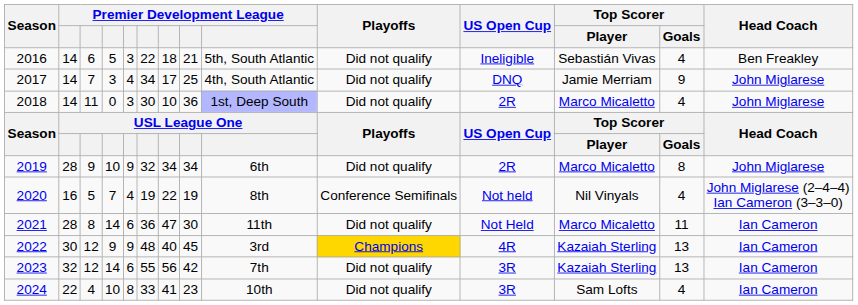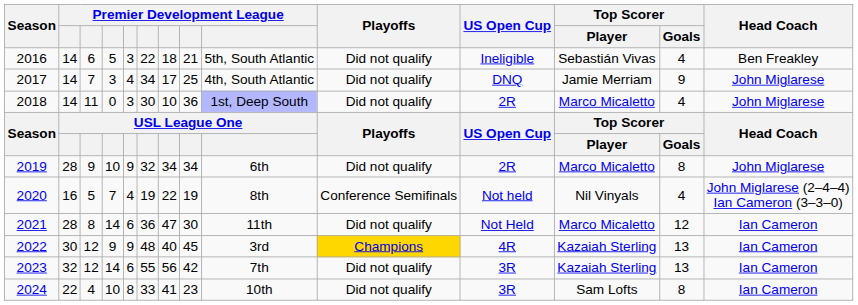 <table class="wikitable" style="text-align: center">
 <tr>
 <th scope="col" rowspan="2">Season</th>
 <th colspan=8 class="unsortable"><a href='#'>Premier Development League</a></th>
 <th scope="col" rowspan="2" class="unsortable">Playoffs</th>
 <th scope="col" rowspan="2" class="unsortable"><a href='#'>US Open Cup</a></th>
 <th scope="col" colspan="2" class="unsortable">Top Scorer </th>
 <th scope="col" rowspan="2" class="unsortable">Head Coach</th>
 </tr>
 <tr>
 <th></th>
 <th></th>
 <th></th>
 <th></th>
 <th></th>
 <th></th>
 <th></th>
 <th></th>
 <th class="unsortable">Player</th>
 <th class="unsortable">Goals</th>
 </tr>
 <tr>
 <td>2016</td>
 <td>14</td>
 <td>6</td>
 <td>5</td>
 <td>3</td>
 <td>22</td>
 <td>18</td>
 <td>21</td>
 <td>5th, South Atlantic</td>
 <td>Did not qualify</td>
 <td><a href='#'>Ineligible</a></td>
 <td> Sebastián Vivas</td>
 <td>4</td>
 <td> Ben Freakley</td>
 </tr>
 <tr>
 <td>2017</td>
 <td>14</td>
 <td>7</td>
 <td>3</td>
 <td>4</td>
 <td>34</td>
 <td>17</td>
 <td>25</td>
 <td>4th, South Atlantic</td>
 <td>Did not qualify</td>
 <td><a href='#'>DNQ</a></td>
 <td> Jamie Merriam</td>
 <td>9</td>
 <td> <a href='#'>John Miglarese</a></td>
 </tr>
 <tr>
 <td>2018</td>
 <td>14</td>
 <td>11</td>
 <td>0</td>
 <td>3</td>
 <td>30</td>
 <td>10</td>
 <td>36</td>
 <td bgcolor="#b3b7ff">1st, Deep South</td>
 <td>Did not qualify</td>
 <td><a href='#'>2R</a></td>
 <td> <a href='#'>Marco Micaletto</a></td>
 <td>4</td>
 <td> <a href='#'>John Miglarese</a></td>
 </tr>
 <tr>
 <th scope="col" rowspan="2">Season</th>
 <th colspan=8 class="unsortable"><a href='#'>USL League One</a></th>
 <th scope="col" rowspan="2" class="unsortable">Playoffs</th>
 <th scope="col" rowspan="2" class="unsortable"><a href='#'>US Open Cup</a></th>
 <th scope="col" colspan="2" class="unsortable">Top Scorer </th>
 <th scope="col" rowspan="2" class="unsortable">Head Coach</th>
 </tr>
 <tr>
 <th></th>
 <th></th>
 <th></th>
 <th></th>
 <th></th>
 <th></th>
 <th></th>
 <th></th>
 <th class="unsortable">Player</th>
 <th class="unsortable">Goals</th>
 </tr>
 <tr>
 <td><a href='#'>2019</a></td>
 <td>28</td>
 <td>9</td>
 <td>10</td>
 <td>9</td>
 <td>32</td>
 <td>34</td>
 <td>34</td>
 <td>6th</td>
 <td>Did not qualify</td>
 <td><a href='#'>2R</a></td>
 <td> <a href='#'>Marco Micaletto</a></td>
 <td>8</td>
 <td> <a href='#'>John Miglarese</a></td>
 </tr>
 <tr>
 <td><a href='#'>2020</a></td>
 <td>16</td>
 <td>5</td>
 <td>7</td>
 <td>4</td>
 <td>19</td>
 <td>22</td>
 <td>19</td>
 <td>8th</td>
 <td>Conference Semifinals</td>
 <td><a href='#'>Not held</a></td>
 <td> Nil Vinyals</td>
 <td>4</td>
 <td> <a href='#'>John Miglarese</a> (2–4–4)<br> <a href='#'>Ian Cameron</a> (3–3–0)</td>
 </tr>
 <tr>
 <td><a href='#'>2021</a></td>
 <td>28</td>
 <td>8</td>
 <td>14</td>
 <td>6</td>
 <td>36</td>
 <td>47</td>
 <td>30</td>
 <td>11th</td>
 <td>Did not qualify</td>
 <td><a href='#'>Not Held</a></td>
 <td> <a href='#'>Marco Micaletto</a></td>
-<td>11</td>
+<td>12</td>
 <td> <a href='#'>Ian Cameron</a></td>
 </tr>
 <tr>
 <td><a href='#'>2022</a></td>
 <td>30</td>
 <td>12</td>
 <td>9</td>
 <td>9</td>
 <td>48</td>
 <td>40</td>
 <td>45</td>
 <td>3rd</td>
 <td bgcolor=gold><a href='#'>Champions</a></td>
 <td><a href='#'>4R</a></td>
 <td> <a href='#'>Kazaiah Sterling</a></td>
 <td>13</td>
 <td> <a href='#'>Ian Cameron</a></td>
 </tr>
 <tr>
 <td><a href='#'>2023</a></td>
 <td>32</td>
 <td>12</td>
 <td>14</td>
 <td>6</td>
 <td>55</td>
 <td>56</td>
 <td>42</td>
 <td>7th</td>
 <td>Did not qualify</td>
 <td><a href='#'>3R</a></td>
 <td> <a href='#'>Kazaiah Sterling</a></td>
 <td>13</td>
 <td> <a href='#'>Ian Cameron</a></td>
 </tr>
 <tr>
 <td><a href='#'>2024</a></td>
 <td>22</td>
 <td>4</td>
 <td>10</td>
 <td>8</td>
 <td>33</td>
 <td>41</td>
 <td>23</td>
 <td>10th</td>
 <td>Did not qualify</td>
 <td><a href='#'>3R</a></td>
 <td> Sam Lofts</td>
-<td>4</td>
+<td>8</td>
 <td> <a href='#'>Ian Cameron</a></td>
 </tr>
 </table>
